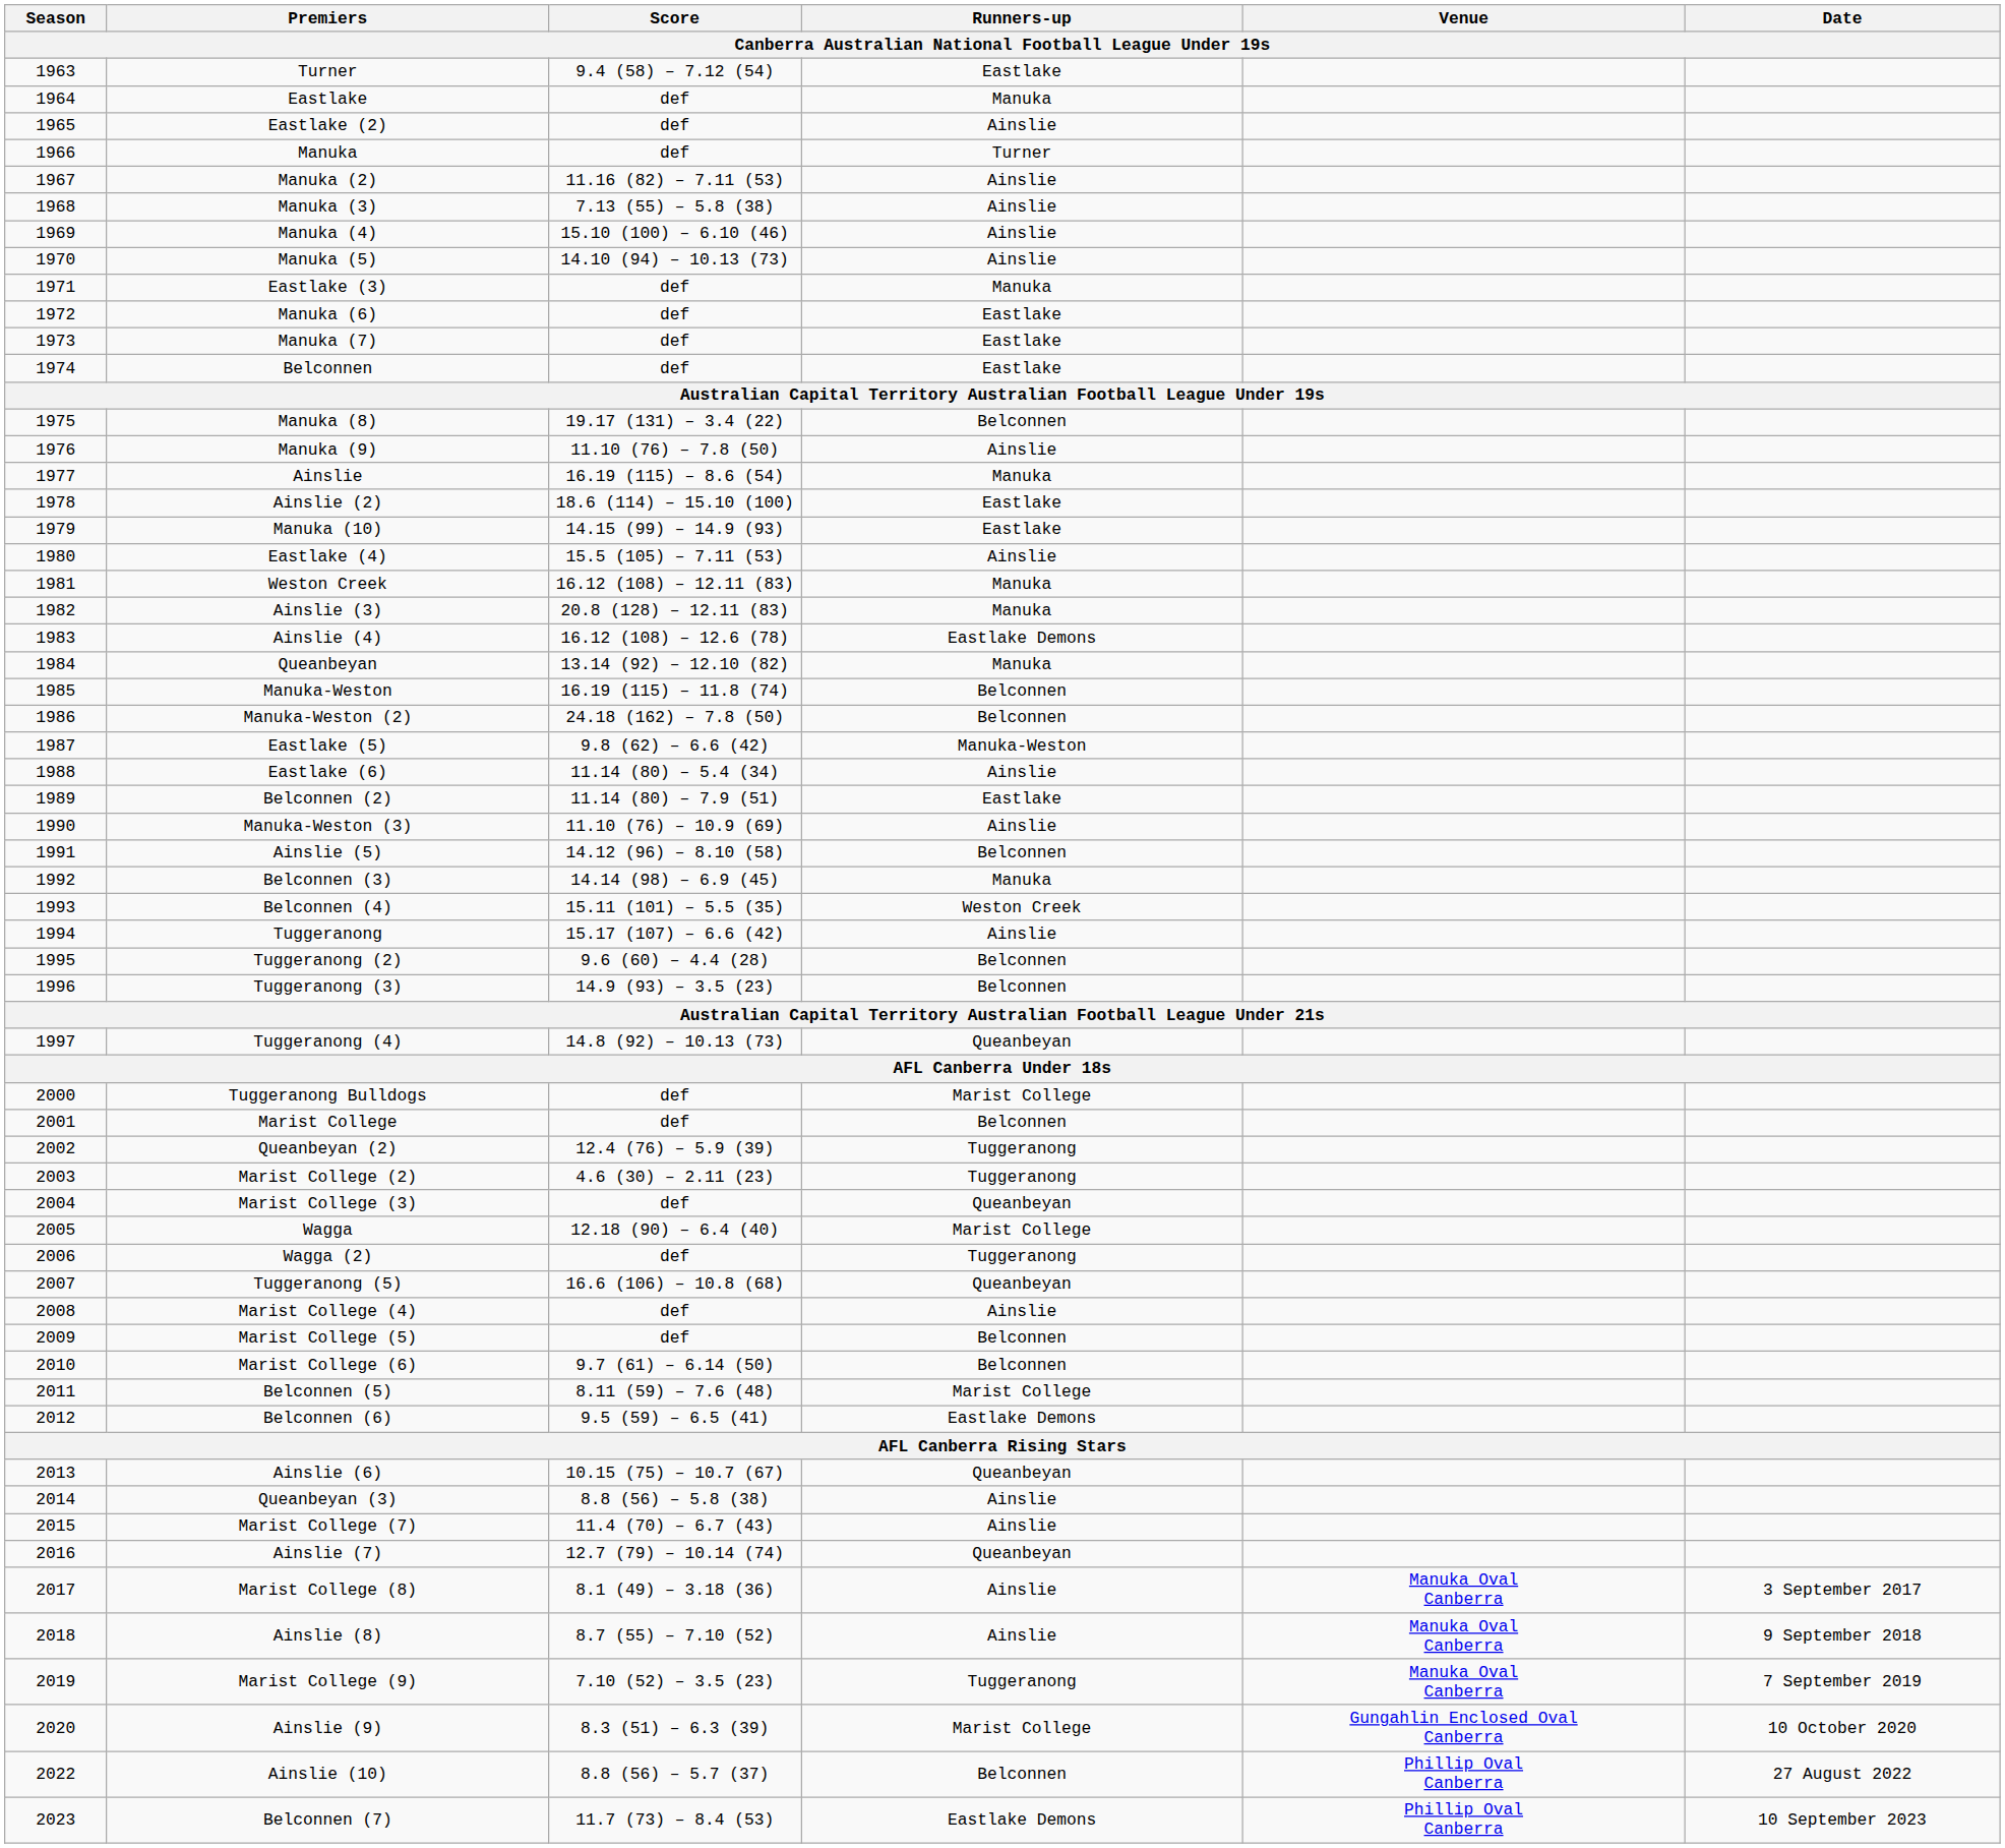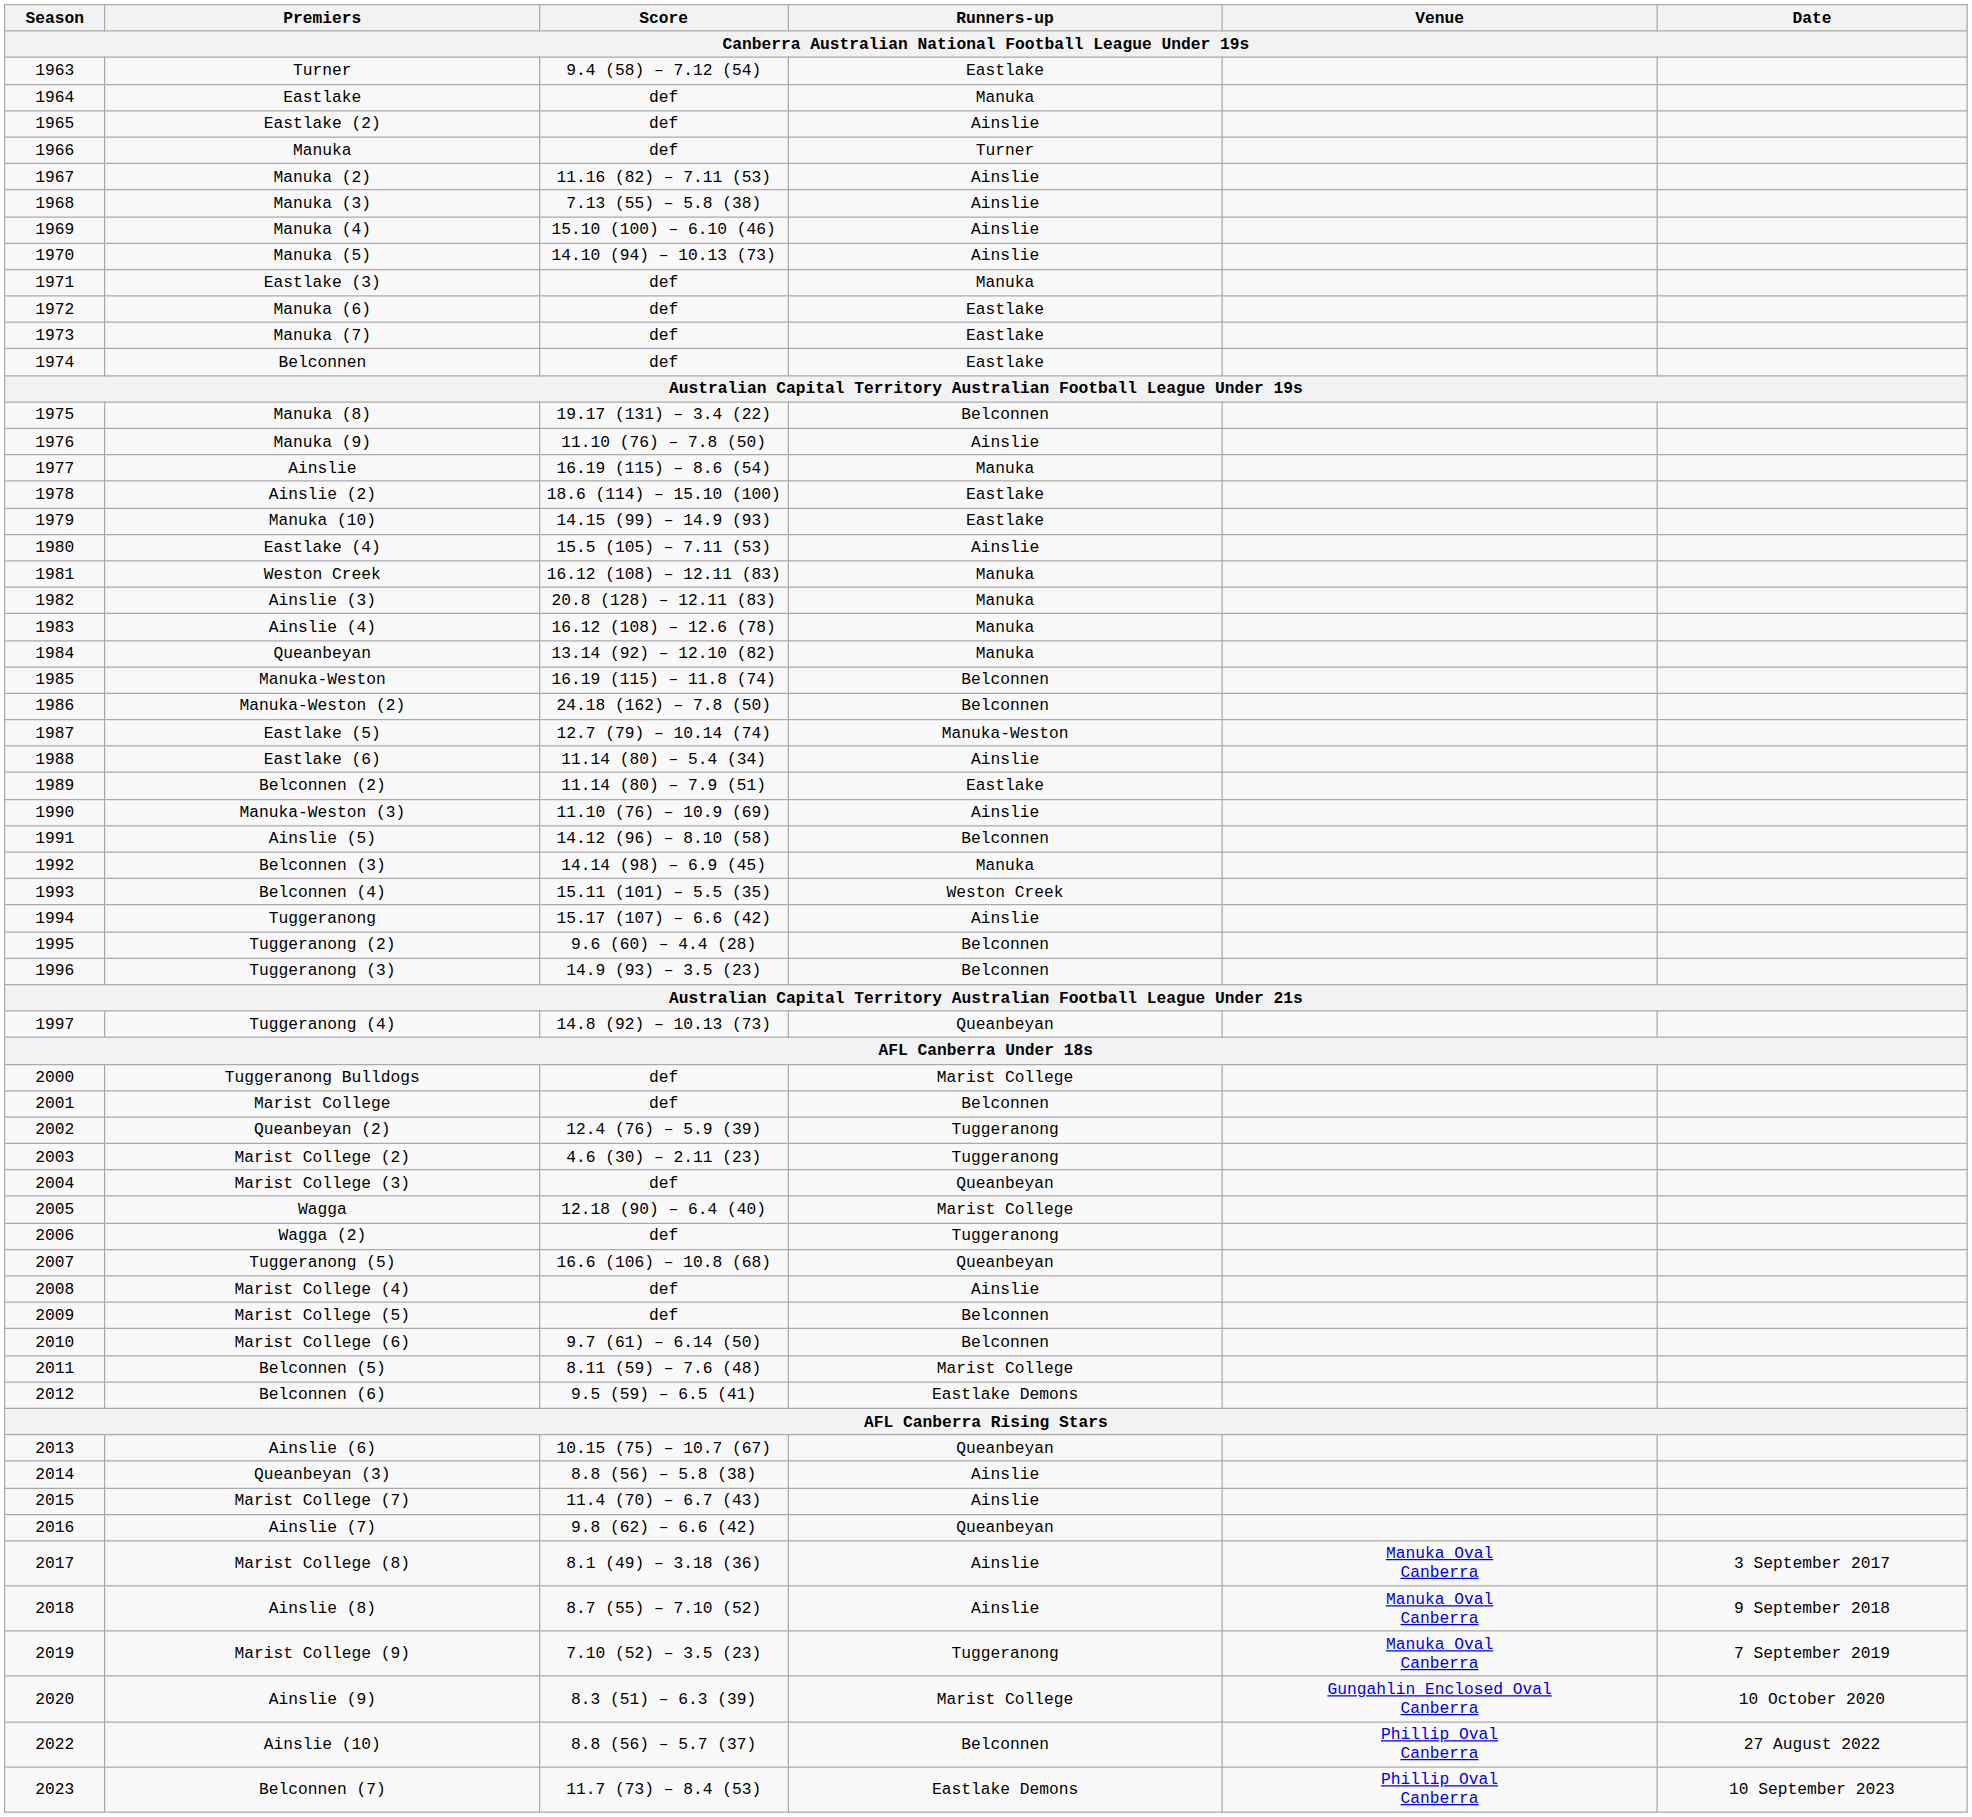 <table class="wikitable sortable" style="text-align:center;">
 <tr>
 <th width="3%">Season</th>
 <th width="14%">Premiers</th>
 <th width="8%">Score</th>
 <th width="14%">Runners-up</th>
 <th width="14%">Venue</th>
 <th width="10%">Date</th>
 </tr>
 <tr>
 <th colspan="6">Canberra Australian National Football League Under 19s</th>
 </tr>
 <tr>
 <td>1963</td>
 <td> Turner</td>
 <td>9.4 (58) – 7.12 (54)</td>
 <td> Eastlake</td>
 <td></td>
 <td></td>
 </tr>
 <tr>
 <td>1964</td>
 <td> Eastlake</td>
 <td>def</td>
 <td> Manuka</td>
 <td></td>
 <td></td>
 </tr>
 <tr>
 <td>1965</td>
 <td> Eastlake (2)</td>
 <td>def</td>
 <td> Ainslie</td>
 <td></td>
 <td></td>
 </tr>
 <tr>
 <td>1966</td>
 <td> Manuka</td>
 <td>def</td>
 <td> Turner</td>
 <td></td>
 <td></td>
 </tr>
 <tr>
 <td>1967</td>
 <td> Manuka (2)</td>
 <td>11.16 (82) – 7.11 (53)</td>
 <td> Ainslie</td>
 <td></td>
 <td></td>
 </tr>
 <tr>
 <td>1968</td>
 <td> Manuka (3)</td>
 <td>7.13 (55) – 5.8 (38)</td>
 <td> Ainslie</td>
 <td></td>
 <td></td>
 </tr>
 <tr>
 <td>1969</td>
 <td> Manuka (4)</td>
 <td>15.10 (100) – 6.10 (46)</td>
 <td> Ainslie</td>
 <td></td>
 <td></td>
 </tr>
 <tr>
 <td>1970</td>
 <td> Manuka (5)</td>
 <td>14.10 (94) – 10.13 (73)</td>
 <td> Ainslie</td>
 <td></td>
 <td></td>
 </tr>
 <tr>
 <td>1971</td>
 <td> Eastlake (3)</td>
 <td>def</td>
 <td> Manuka</td>
 <td></td>
 <td></td>
 </tr>
 <tr>
 <td>1972</td>
 <td> Manuka (6)</td>
 <td>def</td>
 <td> Eastlake</td>
 <td></td>
 <td></td>
 </tr>
 <tr>
 <td>1973</td>
 <td> Manuka (7)</td>
 <td>def</td>
 <td> Eastlake</td>
 <td></td>
 <td></td>
 </tr>
 <tr>
 <td>1974</td>
 <td> Belconnen</td>
 <td>def</td>
 <td> Eastlake</td>
 <td></td>
 <td></td>
 </tr>
 <tr>
 <th colspan="6">Australian Capital Territory Australian Football League Under 19s</th>
 </tr>
 <tr>
 <td>1975</td>
 <td> Manuka (8)</td>
 <td>19.17 (131) – 3.4 (22)</td>
 <td> Belconnen</td>
 <td></td>
 <td></td>
 </tr>
 <tr>
 <td>1976</td>
 <td> Manuka (9)</td>
 <td>11.10 (76) – 7.8 (50)</td>
 <td> Ainslie</td>
 <td></td>
 <td></td>
 </tr>
 <tr>
 <td>1977</td>
 <td> Ainslie</td>
 <td>16.19 (115) – 8.6 (54)</td>
 <td> Manuka</td>
 <td></td>
 <td></td>
 </tr>
 <tr>
 <td>1978</td>
 <td> Ainslie (2)</td>
 <td>18.6 (114) – 15.10 (100)</td>
 <td> Eastlake</td>
 <td></td>
 <td></td>
 </tr>
 <tr>
 <td>1979</td>
 <td> Manuka (10)</td>
 <td>14.15 (99) – 14.9 (93)</td>
 <td> Eastlake</td>
 <td></td>
 <td></td>
 </tr>
 <tr>
 <td>1980</td>
 <td> Eastlake (4)</td>
 <td>15.5 (105) – 7.11 (53)</td>
 <td> Ainslie</td>
 <td></td>
 <td></td>
 </tr>
 <tr>
 <td>1981</td>
 <td> Weston Creek</td>
 <td>16.12 (108) – 12.11 (83)</td>
 <td> Manuka</td>
 <td></td>
 <td></td>
 </tr>
 <tr>
 <td>1982</td>
 <td> Ainslie (3)</td>
 <td>20.8 (128) – 12.11 (83)</td>
 <td> Manuka</td>
 <td></td>
 <td></td>
 </tr>
 <tr>
 <td>1983</td>
 <td> Ainslie (4)</td>
 <td>16.12 (108) – 12.6 (78)</td>
-<td> Eastlake Demons</td>
+<td> Manuka</td>
 <td></td>
 <td></td>
 </tr>
 <tr>
 <td>1984</td>
 <td> Queanbeyan</td>
 <td>13.14 (92) – 12.10 (82)</td>
 <td> Manuka</td>
 <td></td>
 <td></td>
 </tr>
 <tr>
 <td>1985</td>
 <td> Manuka-Weston</td>
 <td>16.19 (115) – 11.8 (74)</td>
 <td> Belconnen</td>
 <td></td>
 <td></td>
 </tr>
 <tr>
 <td>1986</td>
 <td> Manuka-Weston (2)</td>
 <td>24.18 (162) – 7.8 (50)</td>
 <td> Belconnen</td>
 <td></td>
 <td></td>
 </tr>
 <tr>
 <td>1987</td>
 <td> Eastlake (5)</td>
-<td>9.8 (62) – 6.6 (42)</td>
+<td>12.7 (79) – 10.14 (74)</td>
 <td> Manuka-Weston</td>
 <td></td>
 <td></td>
 </tr>
 <tr>
 <td>1988</td>
 <td> Eastlake (6)</td>
 <td>11.14 (80) – 5.4 (34)</td>
 <td> Ainslie</td>
 <td></td>
 <td></td>
 </tr>
 <tr>
 <td>1989</td>
 <td> Belconnen (2)</td>
 <td>11.14 (80) – 7.9 (51)</td>
 <td> Eastlake</td>
 <td></td>
 <td></td>
 </tr>
 <tr>
 <td>1990</td>
 <td> Manuka-Weston (3)</td>
 <td>11.10 (76) – 10.9 (69)</td>
 <td> Ainslie</td>
 <td></td>
 <td></td>
 </tr>
 <tr>
 <td>1991</td>
 <td> Ainslie (5)</td>
 <td>14.12 (96) – 8.10 (58)</td>
 <td> Belconnen</td>
 <td></td>
 <td></td>
 </tr>
 <tr>
 <td>1992</td>
 <td> Belconnen (3)</td>
 <td>14.14 (98) – 6.9 (45)</td>
 <td> Manuka</td>
 <td></td>
 <td></td>
 </tr>
 <tr>
 <td>1993</td>
 <td> Belconnen (4)</td>
 <td>15.11 (101) – 5.5 (35)</td>
 <td> Weston Creek</td>
 <td></td>
 <td></td>
 </tr>
 <tr>
 <td>1994</td>
 <td> Tuggeranong</td>
 <td>15.17 (107) – 6.6 (42)</td>
 <td> Ainslie</td>
 <td></td>
 <td></td>
 </tr>
 <tr>
 <td>1995</td>
 <td> Tuggeranong (2)</td>
 <td>9.6 (60) – 4.4 (28)</td>
 <td> Belconnen</td>
 <td></td>
 <td></td>
 </tr>
 <tr>
 <td>1996</td>
 <td> Tuggeranong (3)</td>
 <td>14.9 (93) – 3.5 (23)</td>
 <td> Belconnen</td>
 <td></td>
 <td></td>
 </tr>
 <tr>
 <th colspan="6">Australian Capital Territory Australian Football League Under 21s</th>
 </tr>
 <tr>
 <td>1997</td>
 <td> Tuggeranong (4)</td>
 <td>14.8 (92) – 10.13 (73)</td>
 <td> Queanbeyan</td>
 <td></td>
 <td></td>
 </tr>
 <tr>
 <th colspan="6">AFL Canberra Under 18s</th>
 </tr>
 <tr>
 <td>2000</td>
 <td> Tuggeranong Bulldogs</td>
 <td>def</td>
 <td> Marist College</td>
 <td></td>
 <td></td>
 </tr>
 <tr>
 <td>2001</td>
 <td> Marist College</td>
 <td>def</td>
 <td> Belconnen</td>
 <td></td>
 <td></td>
 </tr>
 <tr>
 <td>2002</td>
 <td> Queanbeyan (2)</td>
 <td>12.4 (76) – 5.9 (39)</td>
 <td> Tuggeranong</td>
 <td></td>
 <td></td>
 </tr>
 <tr>
 <td>2003</td>
 <td> Marist College (2)</td>
 <td>4.6 (30) – 2.11 (23)</td>
 <td> Tuggeranong</td>
 <td></td>
 <td></td>
 </tr>
 <tr>
 <td>2004</td>
 <td> Marist College (3)</td>
 <td>def</td>
 <td> Queanbeyan</td>
 <td></td>
 <td></td>
 </tr>
 <tr>
 <td>2005</td>
 <td> Wagga</td>
 <td>12.18 (90) – 6.4 (40)</td>
 <td> Marist College</td>
 <td></td>
 <td></td>
 </tr>
 <tr>
 <td>2006</td>
 <td> Wagga (2)</td>
 <td>def</td>
 <td> Tuggeranong</td>
 <td></td>
 <td></td>
 </tr>
 <tr>
 <td>2007</td>
 <td> Tuggeranong (5)</td>
 <td>16.6 (106) – 10.8 (68)</td>
 <td> Queanbeyan</td>
 <td></td>
 <td></td>
 </tr>
 <tr>
 <td>2008</td>
 <td> Marist College (4)</td>
 <td>def</td>
 <td> Ainslie</td>
 <td></td>
 <td></td>
 </tr>
 <tr>
 <td>2009</td>
 <td> Marist College (5)</td>
 <td>def</td>
 <td> Belconnen</td>
 <td></td>
 <td></td>
 </tr>
 <tr>
 <td>2010</td>
 <td> Marist College (6)</td>
 <td>9.7 (61) – 6.14 (50)</td>
 <td> Belconnen</td>
 <td></td>
 <td></td>
 </tr>
 <tr>
 <td>2011</td>
 <td> Belconnen (5)</td>
 <td>8.11 (59) – 7.6 (48)</td>
 <td> Marist College</td>
 <td></td>
 <td></td>
 </tr>
 <tr>
 <td>2012</td>
 <td> Belconnen (6)</td>
 <td>9.5 (59) – 6.5 (41)</td>
 <td> Eastlake Demons</td>
 <td></td>
 <td></td>
 </tr>
 <tr>
 <th colspan="6">AFL Canberra Rising Stars</th>
 </tr>
 <tr>
 <td>2013</td>
 <td> Ainslie (6)</td>
 <td>10.15 (75) – 10.7 (67)</td>
 <td> Queanbeyan</td>
 <td></td>
 <td></td>
 </tr>
 <tr>
 <td>2014</td>
 <td> Queanbeyan (3)</td>
 <td>8.8 (56) – 5.8 (38)</td>
 <td> Ainslie</td>
 <td></td>
 <td></td>
 </tr>
 <tr>
 <td>2015</td>
 <td> Marist College (7)</td>
 <td>11.4 (70) – 6.7 (43)</td>
 <td> Ainslie</td>
 <td></td>
 <td></td>
 </tr>
 <tr>
 <td>2016</td>
 <td> Ainslie (7)</td>
-<td>12.7 (79) – 10.14 (74)</td>
+<td>9.8 (62) – 6.6 (42)</td>
 <td> Queanbeyan</td>
 <td></td>
 <td></td>
 </tr>
 <tr>
 <td>2017</td>
 <td> Marist College (8)</td>
 <td>8.1 (49) – 3.18 (36)</td>
 <td> Ainslie</td>
 <td><a href='#'>Manuka Oval</a><br><a href='#'>Canberra</a></td>
 <td>3 September 2017</td>
 </tr>
 <tr>
 <td>2018</td>
 <td> Ainslie (8)</td>
 <td>8.7 (55) – 7.10 (52)</td>
 <td> Ainslie</td>
 <td><a href='#'>Manuka Oval</a><br><a href='#'>Canberra</a></td>
 <td>9 September 2018</td>
 </tr>
 <tr>
 <td>2019</td>
 <td> Marist College (9)</td>
 <td>7.10 (52) – 3.5 (23)</td>
 <td> Tuggeranong</td>
 <td><a href='#'>Manuka Oval</a><br><a href='#'>Canberra</a></td>
 <td>7 September 2019</td>
 </tr>
 <tr>
 <td>2020</td>
 <td> Ainslie (9)</td>
 <td>8.3 (51) – 6.3 (39)</td>
 <td> Marist College</td>
 <td><a href='#'>Gungahlin Enclosed Oval</a><br><a href='#'>Canberra</a></td>
 <td>10 October 2020</td>
 </tr>
 <tr>
 <td>2022</td>
 <td> Ainslie (10)</td>
 <td>8.8 (56) – 5.7 (37)</td>
 <td> Belconnen</td>
 <td><a href='#'>Phillip Oval</a><br><a href='#'>Canberra</a></td>
 <td>27 August 2022</td>
 </tr>
 <tr>
 <td>2023</td>
 <td> Belconnen (7)</td>
 <td>11.7 (73) – 8.4 (53)</td>
 <td> Eastlake Demons</td>
 <td><a href='#'>Phillip Oval</a><br><a href='#'>Canberra</a></td>
 <td>10 September 2023</td>
 </tr>
 </table>
